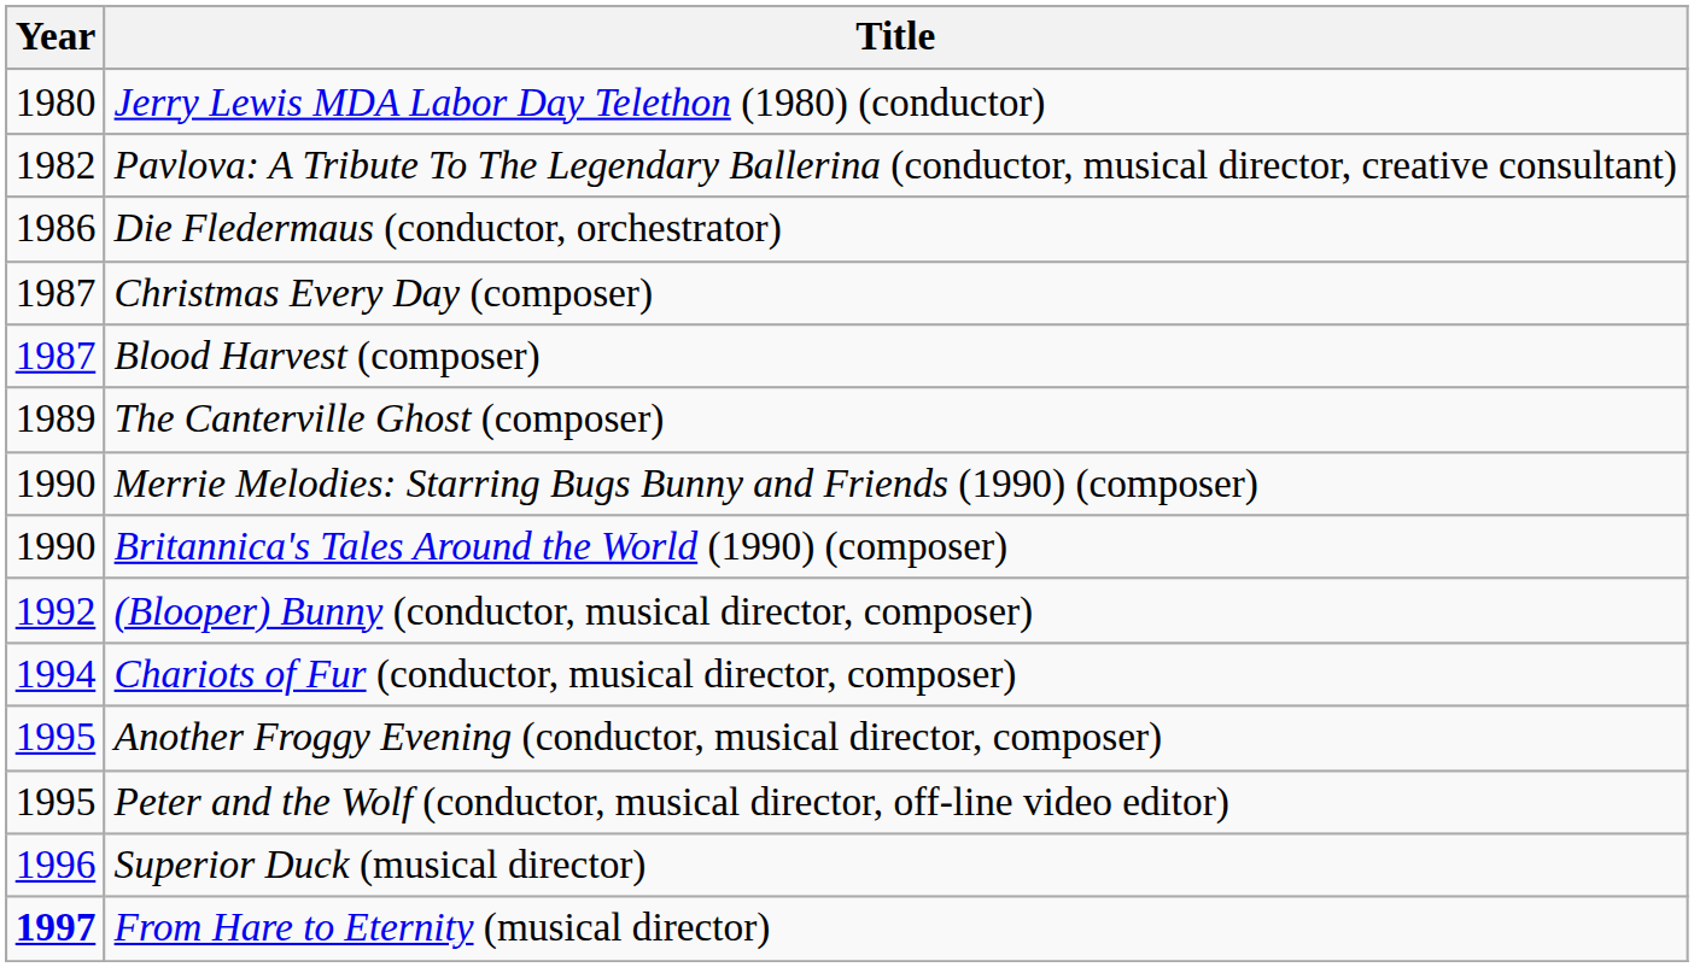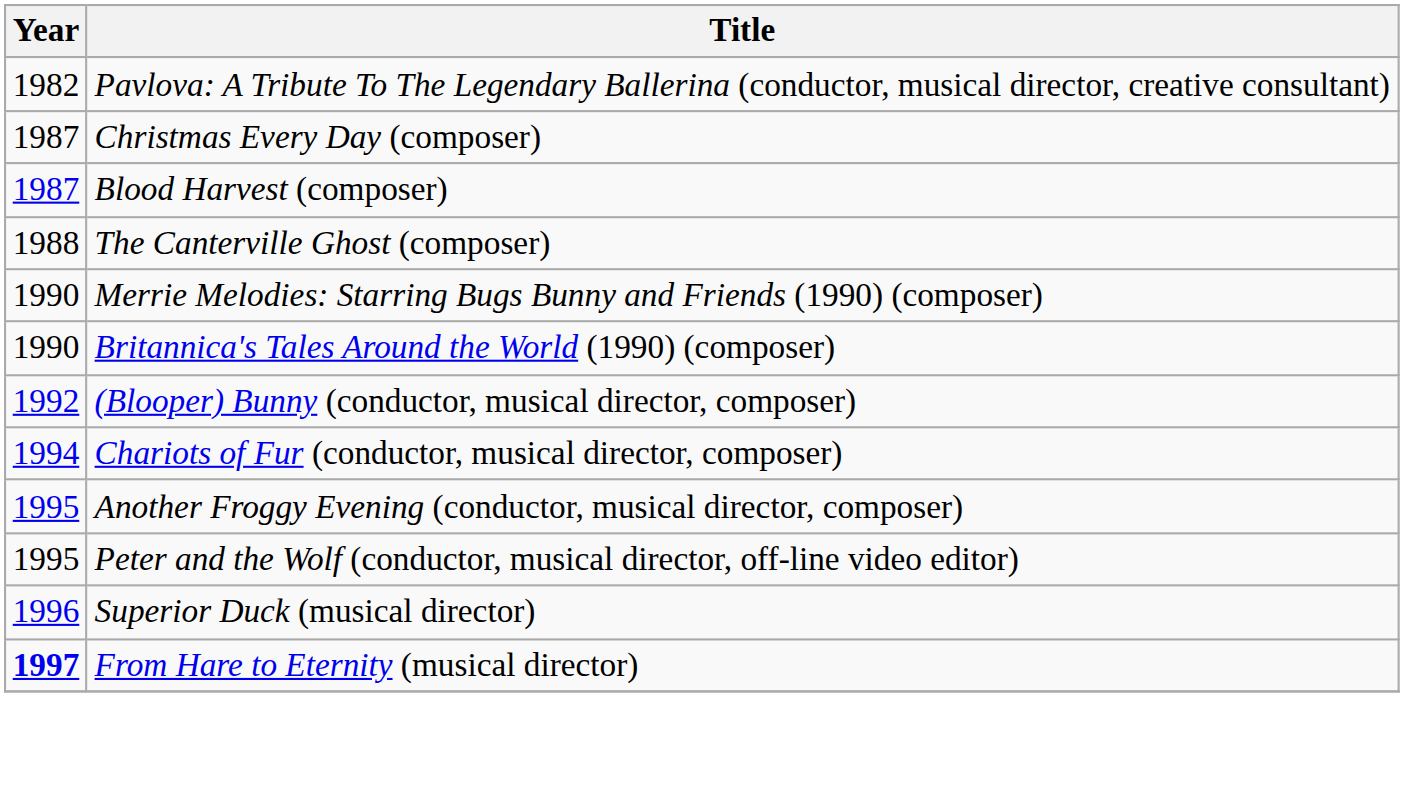 <table class="wikitable">
 <tr>
 <th>Year</th>
 <th>Title</th>
 </tr>
 <tr>
-<td>1980</td>
-<td><em><a href='#'>Jerry Lewis MDA Labor Day Telethon</a></em> (1980) (conductor)</td>
-</tr>
-<tr>
 <td>1982</td>
 <td><em>Pavlova: A Tribute To The Legendary Ballerina</em> (conductor, musical director, creative consultant)</td>
-</tr>
-<tr>
-<td>1986</td>
-<td><em>Die Fledermaus</em>  (conductor, orchestrator)</td>
 </tr>
 <tr>
 <td>1987</td>
 <td><em>Christmas Every Day</em>  (composer)</td>
 </tr>
 <tr>
 <td><a href='#'>1987</a></td>
 <td><em>Blood Harvest</em> (composer)</td>
 </tr>
 <tr>
-<td>1989</td>
+<td>1988</td>
 <td><em>The Canterville Ghost</em> (composer)</td>
 </tr>
 <tr>
 <td>1990</td>
 <td><em>Merrie Melodies: Starring Bugs Bunny and Friends</em> (1990)  (composer)</td>
 </tr>
 <tr>
 <td>1990</td>
 <td><em><a href='#'>Britannica's Tales Around the World</a></em> (1990)  (composer)</td>
 </tr>
 <tr>
 <td><a href='#'>1992</a></td>
 <td><em><a href='#'>(Blooper) Bunny</a></em> (conductor, musical director, composer)</td>
 </tr>
 <tr>
 <td><a href='#'>1994</a></td>
 <td><em><a href='#'>Chariots of Fur</a></em> (conductor, musical director, composer)</td>
 </tr>
 <tr>
 <td><a href='#'>1995</a></td>
 <td><em>Another Froggy Evening</em> (conductor, musical director, composer)</td>
 </tr>
 <tr>
 <td>1995</td>
 <td><em>Peter and the Wolf</em> (conductor, musical director, off-line video editor)</td>
 </tr>
 <tr>
 <td><a href='#'>1996</a></td>
 <td><em>Superior Duck</em> (musical director)</td>
 </tr>
 <tr>
 <td><strong><a href='#'>1997</a></strong></td>
 <td><em><a href='#'>From Hare to Eternity</a></em> (musical director)</td>
 </tr>
 <tr>
 </tr>
 </table>
